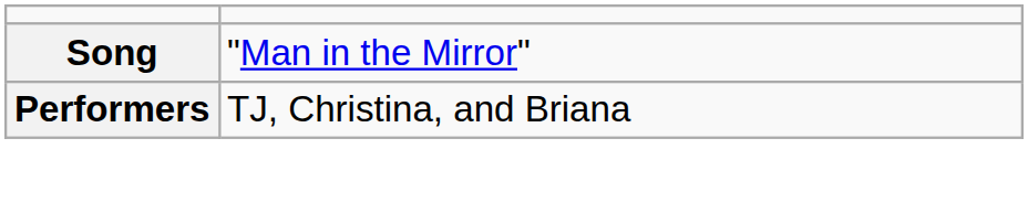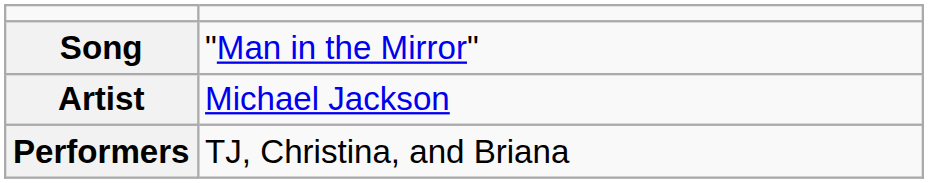 <table class="wikitable" style="font-size: 90%" width=400px>
 <tr>
 <td></td>
 </tr>
 <tr>
 <th width=10%>Song</th>
 <td>"<a href='#'>Man in the Mirror</a>"</td>
 </tr>
 <tr>
+<th width=10%>Artist</th>
+<td><a href='#'>Michael Jackson</a></td>
+</tr>
+<tr>
 <th width=10%>Performers</th>
 <td>TJ, Christina, and Briana</td>
 </tr>
 </table>
